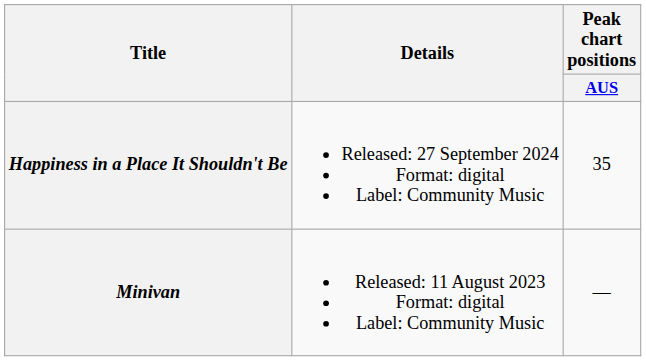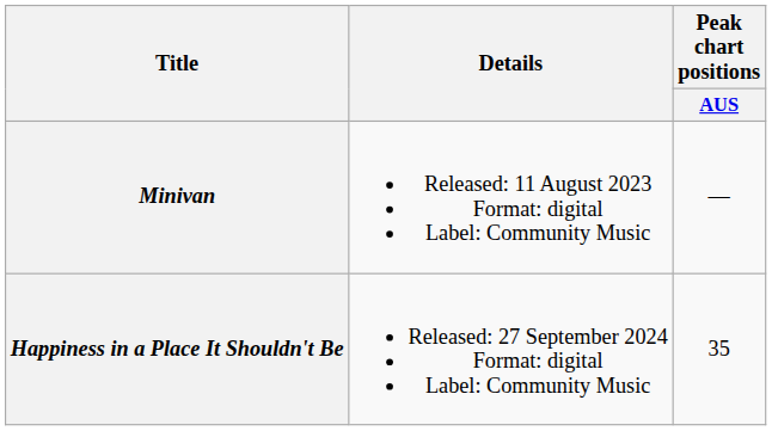 <table class="wikitable plainrowheaders" style="text-align:center;" border="1">
 <tr>
 <th scope="col" rowspan="2">Title</th>
 <th scope="col" rowspan="2">Details</th>
 <th scope="col">Peak chart positions</th>
 </tr>
 <tr>
 <th scope="col" style="width:3em;font-size:90%;"><a href='#'>AUS</a><br></th>
 </tr>
 <tr>
+<th scope="row"><em>Minivan</em></th>
+<td><br><ul><li>Released: 11 August 2023</li><li>Format: digital</li><li>Label: Community Music</li></ul></td>
+<td>—</td>
+</tr>
+<tr>
 <th scope="row"><em>Happiness in a Place It Shouldn't Be</em></th>
 <td><br><ul><li>Released: 27 September 2024</li><li>Format: digital</li><li>Label: Community Music</li></ul></td>
 <td>35</td>
 </tr>
-<tr>
-<th scope="row"><em>Minivan</em></th>
-<td><br><ul><li>Released: 11 August 2023</li><li>Format: digital</li><li>Label: Community Music</li></ul></td>
-<td>—</td>
-</tr>
 </table>
